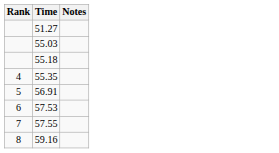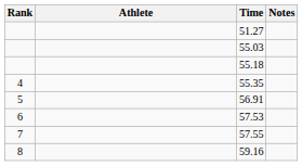 <table class="wikitable" style="text-align:center">
 <tr>
 <th>Rank</th>
+<th Style="width:18em">Athlete</th>
 <th>Time</th>
 <th>Notes</th>
 </tr>
 <tr>
 <td></td>
+<td style="text-align:left"></td>
 <td>51.27</td>
 <td></td>
 </tr>
 <tr>
 <td></td>
+<td style="text-align:left"></td>
 <td>55.03</td>
 <td></td>
 </tr>
 <tr>
 <td></td>
+<td style="text-align:left"></td>
 <td>55.18</td>
 <td></td>
 </tr>
 <tr>
 <td>4</td>
+<td style="text-align:left"></td>
 <td>55.35</td>
 <td></td>
 </tr>
 <tr>
 <td>5</td>
+<td style="text-align:left"></td>
 <td>56.91</td>
 <td></td>
 </tr>
 <tr>
 <td>6</td>
+<td style="text-align:left"></td>
 <td>57.53</td>
 <td></td>
 </tr>
 <tr>
 <td>7</td>
+<td style="text-align:left"></td>
 <td>57.55</td>
 <td></td>
 </tr>
 <tr>
 <td>8</td>
+<td style="text-align:left"></td>
 <td>59.16</td>
 <td></td>
 </tr>
 </table>
